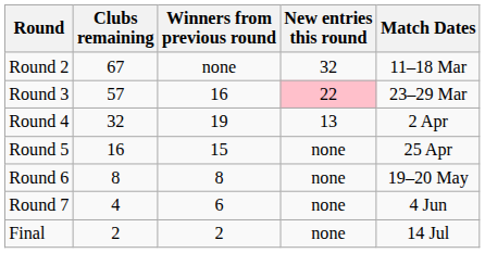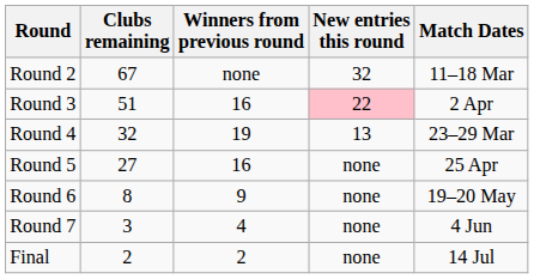 <table class="wikitable">
 <tr>
 <th>Round</th>
 <th>Clubs<br>remaining</th>
 <th>Winners from<br>previous round</th>
 <th>New entries<br>this round</th>
 <th>Match Dates</th>
 </tr>
 <tr>
 <td>Round 2</td>
 <td style="text-align:center;">67</td>
 <td style="text-align:center;">none</td>
 <td style="text-align:center;">32</td>
 <td style="text-align:center;">11–18 Mar</td>
 </tr>
 <tr>
 <td>Round 3</td>
-<td style="text-align:center;">57</td>
+<td style="text-align:center;">51</td>
 <td style="text-align:center;">16</td>
 <td style="background: pink; text-align:center;">22</td>
-<td style="text-align:center;">23–29 Mar</td>
+<td style="text-align:center;">2 Apr</td>
 </tr>
 <tr>
 <td>Round 4</td>
 <td style="text-align:center;">32</td>
 <td style="text-align:center;">19</td>
 <td style="text-align:center;">13</td>
-<td style="text-align:center;">2 Apr</td>
+<td style="text-align:center;">23–29 Mar</td>
 </tr>
 <tr>
 <td>Round 5</td>
+<td style="text-align:center;">27</td>
 <td style="text-align:center;">16</td>
-<td style="text-align:center;">15</td>
 <td style="text-align:center;">none</td>
 <td style="text-align:center;">25 Apr</td>
 </tr>
 <tr>
 <td>Round 6</td>
 <td style="text-align:center;">8</td>
-<td style="text-align:center;">8</td>
+<td style="text-align:center;">9</td>
 <td style="text-align:center;">none</td>
 <td style="text-align:center;">19–20 May</td>
 </tr>
 <tr>
 <td>Round 7</td>
+<td style="text-align:center;">3</td>
 <td style="text-align:center;">4</td>
-<td style="text-align:center;">6</td>
 <td style="text-align:center;">none</td>
 <td style="text-align:center;">4 Jun</td>
 </tr>
 <tr>
 <td>Final</td>
 <td style="text-align:center;">2</td>
 <td style="text-align:center;">2</td>
 <td style="text-align:center;">none</td>
 <td style="text-align:center;">14 Jul</td>
 </tr>
 </table>
